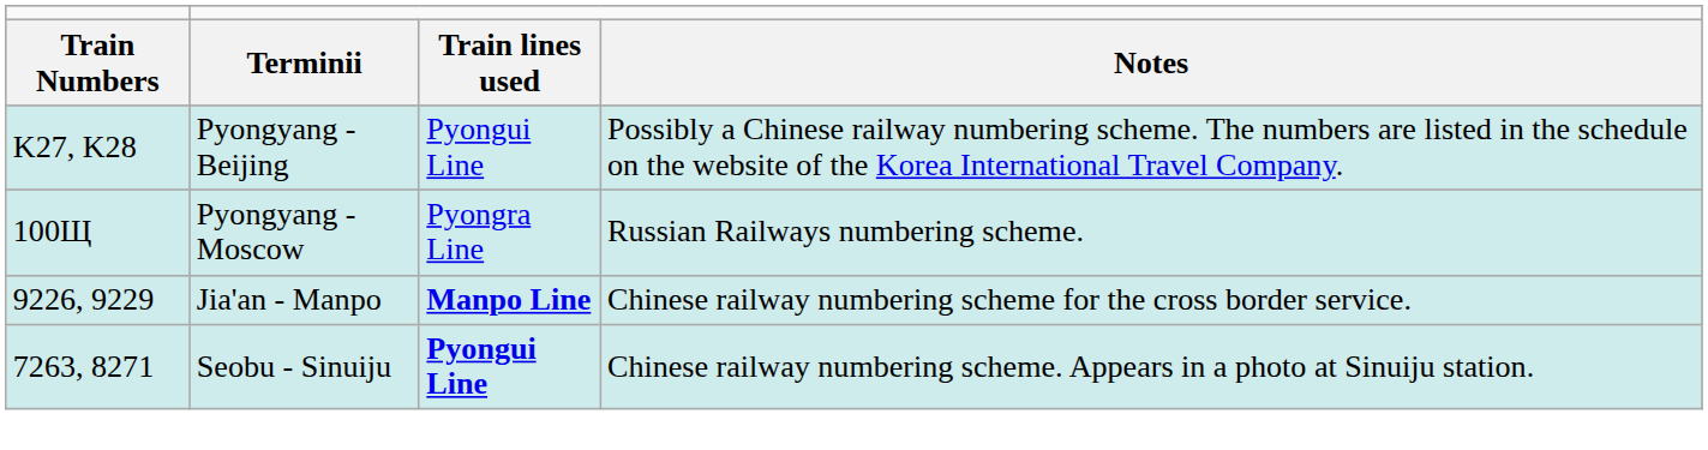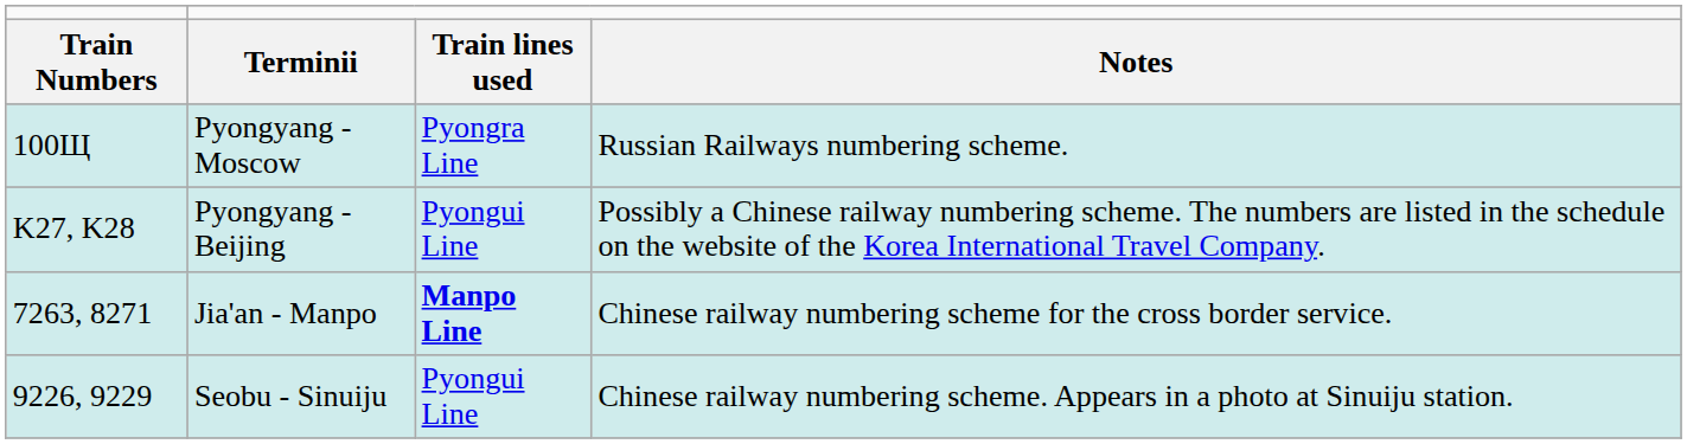 <table class="wikitable">
 <tr>
 <td></td>
 </tr>
 <tr>
 <th>Train Numbers</th>
 <th>Terminii</th>
 <th>Train lines used</th>
 <th>Notes</th>
 </tr>
 <tr style="background:#CFECEC">
+<td>100Щ</td>
+<td>Pyongyang - Moscow</td>
+<td><a href='#'>Pyongra Line</a></td>
+<td>Russian Railways numbering scheme.</td>
+</tr>
+<tr style="background:#CFECEC">
 <td>K27, K28</td>
 <td>Pyongyang - Beijing</td>
 <td><a href='#'>Pyongui Line</a></td>
 <td>Possibly a Chinese railway numbering scheme. The numbers are listed in the schedule on the website of the <a href='#'>Korea International Travel Company</a>.</td>
 </tr>
 <tr style="background:#CFECEC">
-<td>100Щ</td>
-<td>Pyongyang - Moscow</td>
-<td><a href='#'>Pyongra Line</a></td>
-<td>Russian Railways numbering scheme.</td>
-</tr>
-<tr style="background:#CFECEC">
-<td>9226, 9229</td>
+<td>7263, 8271</td>
 <td>Jia'an - Manpo</td>
 <td><strong><a href='#'>Manpo Line</a></strong></td>
 <td>Chinese railway numbering scheme for the cross border service.</td>
 </tr>
 <tr style="background:#CFECEC">
-<td>7263, 8271</td>
+<td>9226, 9229</td>
 <td>Seobu - Sinuiju</td>
-<td><strong><a href='#'>Pyongui Line</a></strong></td>
+<td><a href='#'>Pyongui Line</a></td>
 <td>Chinese railway numbering scheme. Appears in a photo at Sinuiju station.</td>
 </tr>
 </table>
